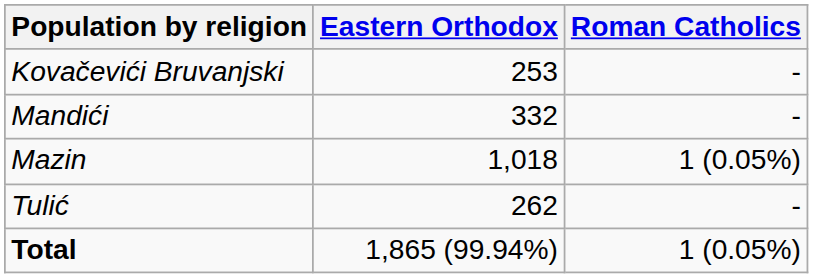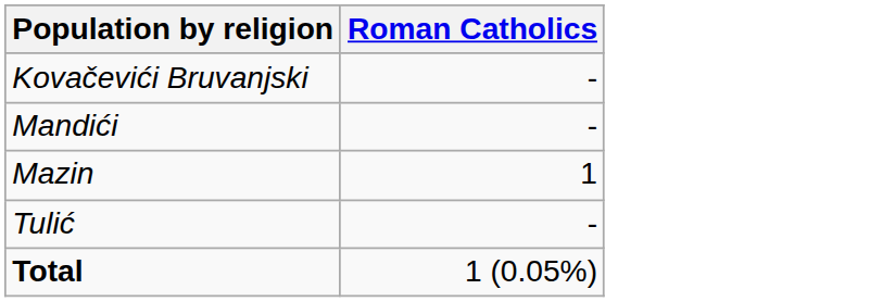 <table class="wikitable sortable">
 <tr>
 <th>Population by religion</th>
-<th><a href='#'>Eastern Orthodox</a></th>
 <th><a href='#'>Roman Catholics</a></th>
 </tr>
 <tr>
 <td><em>Kovačevići Bruvanjski</em></td>
-<td align="right">253</td>
 <td align="right">-</td>
 </tr>
 <tr>
 <td><em>Mandići</em></td>
-<td align="right">332</td>
 <td align="right">-</td>
 </tr>
 <tr>
 <td><em>Mazin</em></td>
-<td align="right">1,018</td>
-<td align="right">1 (0.05%)</td>
+<td align="right">1</td>
 </tr>
 <tr>
 <td><em>Tulić</em></td>
-<td align="right">262</td>
 <td align="right">-</td>
 </tr>
 <tr>
 <td><strong>Total</strong></td>
-<td align="right">1,865 (99.94%)</td>
 <td align="right">1 (0.05%)</td>
 </tr>
 </table>
